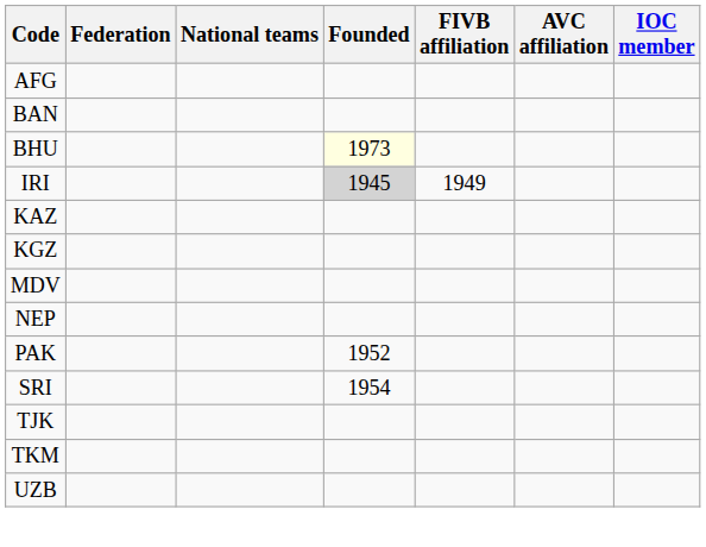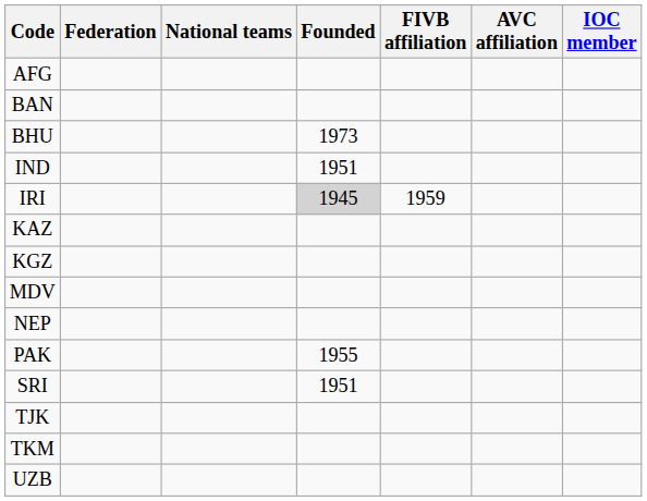 <table class="wikitable sortable" style="text-align:center">
 <tr>
 <th>Code</th>
 <th>Federation</th>
 <th class="unsortable">National teams</th>
 <th>Founded</th>
 <th>FIVB<br>affiliation</th>
 <th>AVC<br>affiliation</th>
 <th><a href='#'>IOC</a><br><a href='#'>member</a></th>
 </tr>
 <tr>
 <td>AFG</td>
 <td style="text-align:left"></td>
 <td></td>
 <td></td>
 <td></td>
 <td></td>
 <td></td>
 </tr>
 <tr>
 <td>BAN</td>
 <td style="text-align:left"></td>
 <td></td>
 <td></td>
 <td></td>
 <td></td>
 <td></td>
 </tr>
 <tr>
 <td>BHU</td>
 <td style="text-align:left"></td>
 <td></td>
-<td style="background: lightyellow;">1973</td>
+<td>1973</td>
+<td></td>
+<td></td>
+<td></td>
+</tr>
+<tr>
+<td>IND</td>
+<td style="text-align:left"></td>
+<td></td>
+<td>1951</td>
 <td></td>
 <td></td>
 <td></td>
 </tr>
 <tr>
 <td>IRI</td>
 <td style="text-align:left"></td>
 <td></td>
 <td style="background: lightgrey;">1945</td>
-<td>1949</td>
+<td>1959</td>
 <td></td>
 <td></td>
 </tr>
 <tr>
 <td>KAZ</td>
 <td style="text-align:left"></td>
 <td></td>
 <td></td>
 <td></td>
 <td></td>
 <td></td>
 </tr>
 <tr>
 <td>KGZ</td>
 <td style="text-align:left"></td>
 <td></td>
 <td></td>
 <td></td>
 <td></td>
 <td></td>
 </tr>
 <tr>
 <td>MDV</td>
 <td style="text-align:left"></td>
 <td></td>
 <td></td>
 <td></td>
 <td></td>
 <td></td>
 </tr>
 <tr>
 <td>NEP</td>
 <td style="text-align:left"></td>
 <td></td>
 <td></td>
 <td></td>
 <td></td>
 <td></td>
 </tr>
 <tr>
 <td>PAK</td>
 <td style="text-align:left"></td>
 <td></td>
-<td>1952</td>
+<td>1955</td>
 <td></td>
 <td></td>
 <td></td>
 </tr>
 <tr>
 <td>SRI</td>
 <td style="text-align:left"></td>
 <td></td>
-<td>1954</td>
+<td>1951</td>
 <td></td>
 <td></td>
 <td></td>
 </tr>
 <tr>
 <td>TJK</td>
 <td style="text-align:left"></td>
 <td></td>
 <td></td>
 <td></td>
 <td></td>
 <td></td>
 </tr>
 <tr>
 <td>TKM</td>
 <td style="text-align:left"></td>
 <td></td>
 <td></td>
 <td></td>
 <td></td>
 <td></td>
 </tr>
 <tr>
 <td>UZB</td>
 <td style="text-align:left"></td>
 <td></td>
 <td></td>
 <td></td>
 <td></td>
 <td></td>
 </tr>
 </table>
